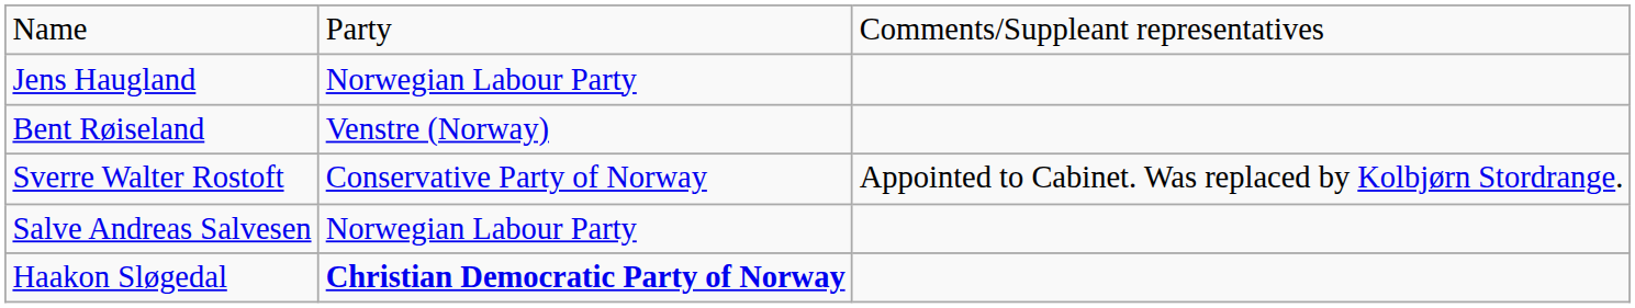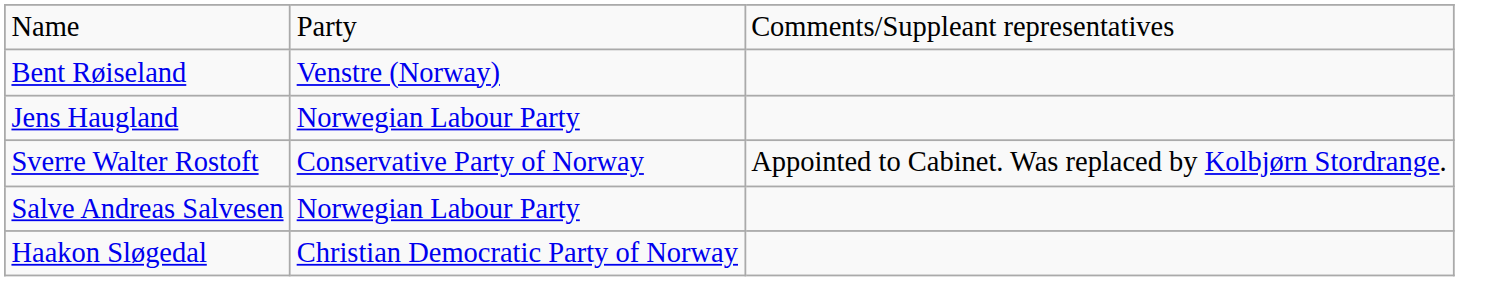 <table class="wikitable">
 <tr>
 <td>Name</td>
 <td>Party</td>
 <td>Comments/Suppleant representatives</td>
 </tr>
 <tr>
-<td><a href='#'>Jens Haugland</a></td>
-<td><a href='#'>Norwegian Labour Party</a></td>
+<td><a href='#'>Bent Røiseland</a></td>
+<td><a href='#'>Venstre (Norway)</a></td>
 <td></td>
 </tr>
 <tr>
-<td><a href='#'>Bent Røiseland</a></td>
-<td><a href='#'>Venstre (Norway)</a></td>
+<td><a href='#'>Jens Haugland</a></td>
+<td><a href='#'>Norwegian Labour Party</a></td>
 <td></td>
 </tr>
 <tr>
 <td><a href='#'>Sverre Walter Rostoft</a></td>
 <td><a href='#'>Conservative Party of Norway</a></td>
 <td>Appointed to Cabinet. Was replaced by <a href='#'>Kolbjørn Stordrange</a>.</td>
 </tr>
 <tr>
 <td><a href='#'>Salve Andreas Salvesen</a></td>
 <td><a href='#'>Norwegian Labour Party</a></td>
 <td></td>
 </tr>
 <tr>
 <td><a href='#'>Haakon Sløgedal</a></td>
-<td><strong><a href='#'>Christian Democratic Party of Norway</a></strong></td>
+<td><a href='#'>Christian Democratic Party of Norway</a></td>
 <td></td>
 </tr>
 </table>
